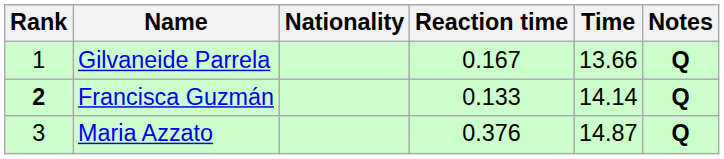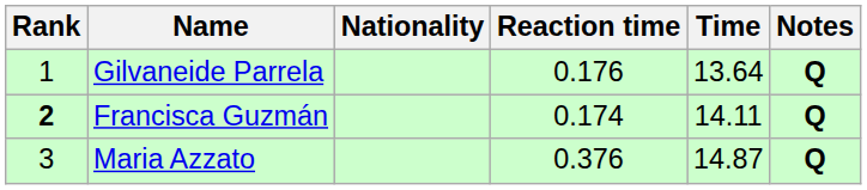 <table class="wikitable sortable" style="text-align:center">
 <tr>
 <th>Rank</th>
 <th>Name</th>
 <th>Nationality</th>
 <th>Reaction time</th>
 <th>Time</th>
 <th>Notes</th>
 </tr>
 <tr bgcolor=ccffcc>
 <td>1</td>
 <td align=left><a href='#'>Gilvaneide Parrela</a></td>
 <td align=left></td>
-<td>0.167</td>
-<td>13.66</td>
+<td>0.176</td>
+<td>13.64</td>
 <td><strong>Q</strong></td>
 </tr>
 <tr bgcolor=ccffcc>
 <td><strong>2</strong></td>
 <td align=left><a href='#'>Francisca Guzmán</a></td>
 <td align=left></td>
-<td>0.133</td>
-<td>14.14</td>
+<td>0.174</td>
+<td>14.11</td>
 <td><strong>Q</strong></td>
 </tr>
 <tr bgcolor=ccffcc>
 <td>3</td>
 <td align=left><a href='#'>Maria Azzato</a></td>
 <td align=left></td>
 <td>0.376</td>
 <td>14.87</td>
 <td><strong>Q</strong></td>
 </tr>
 </table>
